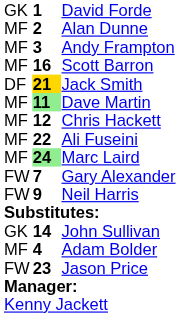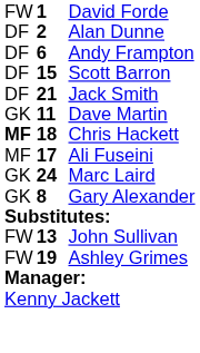 <table cellspacing="0" cellpadding="0" style="font-size:90%; margin:auto;">
 <tr>
 <td colspan="4"></td>
 </tr>
 <tr>
 <th width="25"></th>
 <th width="25"></th>
 </tr>
 <tr>
-<td>GK</td>
+<td>FW</td>
 <td><strong>1</strong></td>
 <td> <a href='#'>David Forde</a></td>
 </tr>
 <tr>
-<td>MF</td>
+<td>DF</td>
 <td><strong>2</strong></td>
 <td> <a href='#'>Alan Dunne</a></td>
 </tr>
 <tr>
-<td>MF</td>
-<td><strong>3</strong></td>
+<td>DF</td>
+<td><strong>6</strong></td>
 <td> <a href='#'>Andy Frampton</a></td>
 <td></td>
 </tr>
 <tr>
-<td>MF</td>
-<td><strong>16</strong></td>
+<td>DF</td>
+<td><strong>15</strong></td>
 <td> <a href='#'>Scott Barron</a></td>
 <td></td>
 </tr>
 <tr>
 <td>DF</td>
-<td style="background: gold;"><strong>21</strong></td>
+<td><strong>21</strong></td>
 <td> <a href='#'>Jack Smith</a></td>
 </tr>
 <tr>
-<td>MF</td>
-<td style="background: lightgreen;"><strong>11</strong></td>
+<td>GK</td>
+<td><strong>11</strong></td>
 <td> <a href='#'>Dave Martin</a></td>
 <td></td>
 <td></td>
 </tr>
 <tr>
-<td>MF</td>
-<td><strong>12</strong></td>
+<td><strong>MF</strong></td>
+<td><strong>18</strong></td>
 <td> <a href='#'>Chris Hackett</a></td>
 </tr>
 <tr>
 <td>MF</td>
-<td><strong>22</strong></td>
+<td><strong>17</strong></td>
 <td> <a href='#'>Ali Fuseini</a></td>
 </tr>
 <tr>
-<td>MF</td>
-<td style="background: lightgreen;"><strong>24</strong></td>
+<td>GK</td>
+<td><strong>24</strong></td>
 <td> <a href='#'>Marc Laird</a></td>
 <td></td>
 </tr>
 <tr>
-<td>FW</td>
-<td><strong>7</strong></td>
+<td>GK</td>
+<td><strong>8</strong></td>
 <td> <a href='#'>Gary Alexander</a></td>
-<td></td>
-<td></td>
-</tr>
-<tr>
-<td>FW</td>
-<td><strong>9</strong></td>
-<td> <a href='#'>Neil Harris</a></td>
 <td></td>
 <td></td>
 </tr>
 <tr>
 <td colspan=4><strong>Substitutes:</strong></td>
 </tr>
 <tr>
-<td>GK</td>
-<td><strong>14</strong></td>
+<td>FW</td>
+<td><strong>13</strong></td>
 <td> <a href='#'>John Sullivan</a></td>
 </tr>
 <tr>
-<td>MF</td>
-<td><strong>4</strong></td>
-<td> <a href='#'>Adam Bolder</a></td>
-<td></td>
-<td></td>
-</tr>
-<tr>
 <td>FW</td>
-<td><strong>23</strong></td>
-<td> <a href='#'>Jason Price</a></td>
+<td><strong>19</strong></td>
+<td> <a href='#'>Ashley Grimes</a></td>
 <td></td>
 <td></td>
 </tr>
 <tr>
 <td colspan=4><strong>Manager:</strong></td>
 </tr>
 <tr>
 <td colspan="4"> <a href='#'>Kenny Jackett</a></td>
 </tr>
 </table>
